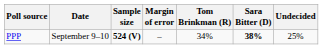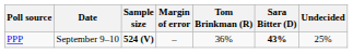 <table class="wikitable sortable" style="text-align:center;font-size:90%;line-height:17px">
 <tr>
 <th>Poll source</th>
 <th>Date</th>
 <th>Sample<br>size</th>
 <th>Margin<br>of error</th>
 <th>Tom<br>Brinkman (R)</th>
 <th>Sara<br>Bitter (D)</th>
 <th>Undecided</th>
 </tr>
 <tr>
 <td style="text-align:left;"><a href='#'>PPP</a></td>
 <td>September 9–10</td>
 <td><strong>524 (V)</strong></td>
 <td>–</td>
-<td>34%</td>
-<td><strong>38%</strong></td>
+<td>36%</td>
+<td><strong>43%</strong></td>
 <td>25%</td>
 </tr>
 </table>
